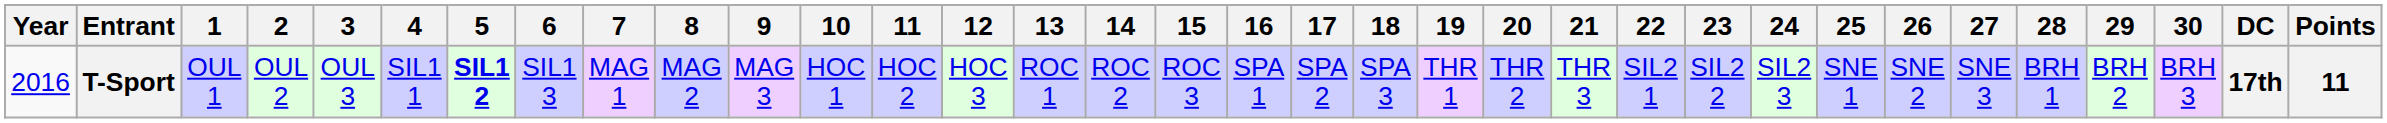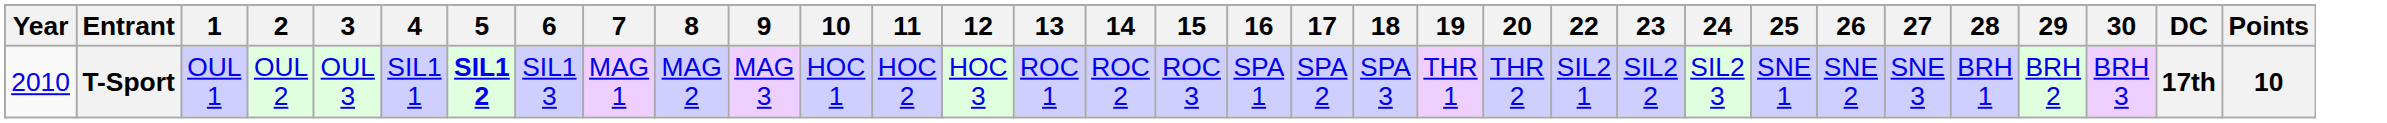 <table class="wikitable" style="text-align:center; font-size:85%">
 <tr>
 <th>Year</th>
 <th>Entrant</th>
 <th>1</th>
 <th>2</th>
 <th>3</th>
 <th>4</th>
 <th>5</th>
 <th>6</th>
 <th>7</th>
 <th>8</th>
 <th>9</th>
 <th>10</th>
 <th>11</th>
 <th>12</th>
 <th>13</th>
 <th>14</th>
 <th>15</th>
 <th>16</th>
 <th>17</th>
 <th>18</th>
 <th>19</th>
 <th>20</th>
-<th>21</th>
 <th>22</th>
 <th>23</th>
 <th>24</th>
 <th>25</th>
 <th>26</th>
 <th>27</th>
 <th>28</th>
 <th>29</th>
 <th>30</th>
 <th>DC</th>
 <th>Points</th>
 </tr>
 <tr>
-<td><a href='#'>2016</a></td>
+<td><a href='#'>2010</a></td>
 <th nowrap>T-Sport</th>
 <td style="background:#CFCFFF;"><a href='#'>OUL<br>1</a><br></td>
 <td style="background:#DFFFDF;"><a href='#'>OUL<br>2</a><br></td>
 <td style="background:#DFFFDF;"><a href='#'>OUL<br>3</a><br></td>
 <td style="background:#CFCFFF;"><a href='#'>SIL1<br>1</a><br></td>
 <td style="background:#DFFFDF;"><strong><a href='#'>SIL1<br>2</a><br></strong></td>
 <td style="background:#CFCFFF;"><a href='#'>SIL1<br>3</a><br></td>
 <td style="background:#EFCFFF;"><a href='#'>MAG<br>1</a><br></td>
 <td style="background:#CFCFFF;"><a href='#'>MAG<br>2</a><br></td>
 <td style="background:#EFCFFF;"><a href='#'>MAG<br>3</a><br></td>
 <td style="background:#CFCFFF;"><a href='#'>HOC<br>1</a><br></td>
 <td style="background:#CFCFFF;"><a href='#'>HOC<br>2</a><br></td>
 <td style="background:#DFFFDF;"><a href='#'>HOC<br>3</a><br></td>
 <td style="background:#CFCFFF;"><a href='#'>ROC<br>1</a><br></td>
 <td style="background:#CFCFFF;"><a href='#'>ROC<br>2</a><br></td>
 <td style="background:#CFCFFF;"><a href='#'>ROC<br>3</a><br></td>
 <td style="background:#CFCFFF;"><a href='#'>SPA<br>1</a><br></td>
 <td style="background:#CFCFFF;"><a href='#'>SPA<br>2</a><br></td>
 <td style="background:#CFCFFF;"><a href='#'>SPA<br>3</a><br></td>
 <td style="background:#EFCFFF;"><a href='#'>THR<br>1</a><br></td>
 <td style="background:#CFCFFF;"><a href='#'>THR<br>2</a><br></td>
-<td style="background:#DFFFDF;"><a href='#'>THR<br>3</a><br></td>
 <td style="background:#CFCFFF;"><a href='#'>SIL2<br>1</a><br></td>
 <td style="background:#CFCFFF;"><a href='#'>SIL2<br>2</a><br></td>
 <td style="background:#DFFFDF;"><a href='#'>SIL2<br>3</a><br></td>
 <td style="background:#CFCFFF;"><a href='#'>SNE<br>1</a><br></td>
 <td style="background:#CFCFFF;"><a href='#'>SNE<br>2</a><br></td>
 <td style="background:#CFCFFF;"><a href='#'>SNE<br>3</a><br></td>
 <td style="background:#CFCFFF;"><a href='#'>BRH<br>1</a><br></td>
 <td style="background:#DFFFDF;"><a href='#'>BRH<br>2</a><br></td>
 <td style="background:#EFCFFF;"><a href='#'>BRH<br>3</a><br></td>
 <th>17th</th>
-<th>11</th>
+<th>10</th>
 </tr>
 </table>
